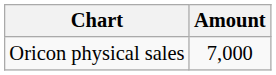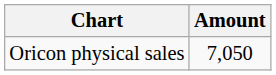 <table class="wikitable">
 <tr>
 <th>Chart</th>
 <th>Amount</th>
 </tr>
 <tr>
 <td>Oricon physical sales</td>
-<td align="center">7,000</td>
+<td align="center">7,050</td>
 </tr>
 </table>
